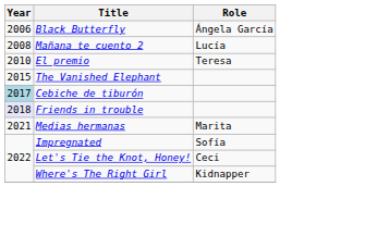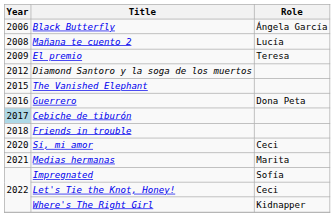 <table class="wikitable">
 <tr>
 <th>Year</th>
 <th>Title</th>
 <th>Role</th>
 </tr>
 <tr>
 <td>2006</td>
 <td><em><a href='#'>Black Butterfly</a></em></td>
 <td>Ángela García</td>
 </tr>
 <tr>
 <td>2008</td>
 <td><em><a href='#'>Mañana te cuento 2</a></em></td>
 <td>Lucía</td>
 </tr>
 <tr>
-<td>2010</td>
+<td>2009</td>
 <td><em><a href='#'>El premio</a></em></td>
 <td>Teresa</td>
+</tr>
+<tr>
+<td>2012</td>
+<td><em>Diamond Santoro y la soga de los muertos</em></td>
+<td></td>
 </tr>
 <tr>
 <td>2015</td>
 <td><em><a href='#'>The Vanished Elephant</a></em></td>
 <td></td>
 </tr>
 <tr>
+<td>2016</td>
+<td><em><a href='#'>Guerrero</a></em></td>
+<td>Dona Peta</td>
+</tr>
+<tr>
 <td style="background: lightblue;">2017</td>
 <td><em><a href='#'>Cebiche de tiburón</a></em></td>
 <td></td>
 </tr>
 <tr>
-<td style="background: lavender;">2018</td>
+<td>2018</td>
 <td><em><a href='#'>Friends in trouble</a></em></td>
 <td></td>
+</tr>
+<tr>
+<td>2020</td>
+<td><em><a href='#'>Sí, mi amor</a></em></td>
+<td>Ceci</td>
 </tr>
 <tr>
 <td>2021</td>
 <td><em><a href='#'>Medias hermanas</a></em></td>
 <td>Marita</td>
 </tr>
 <tr>
 <td rowspan="3">2022</td>
 <td><em><a href='#'>Impregnated</a></em></td>
 <td>Sofía</td>
 </tr>
 <tr>
 <td><em><a href='#'>Let's Tie the Knot, Honey!</a></em></td>
 <td>Ceci</td>
 </tr>
 <tr>
 <td><em><a href='#'>Where's The Right Girl</a></em></td>
 <td>Kidnapper</td>
 </tr>
 <tr>
 </tr>
 </table>
